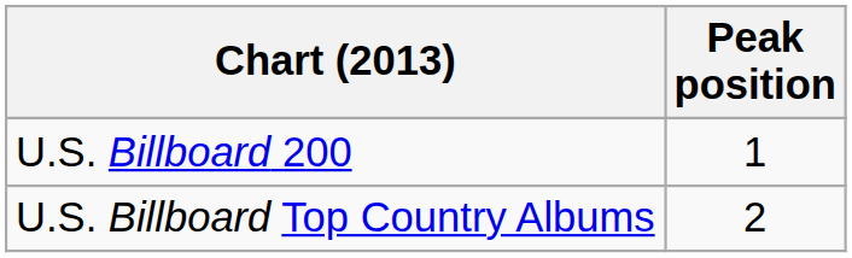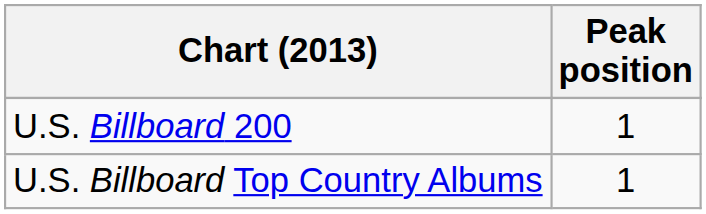 <table class="wikitable">
 <tr>
 <th>Chart (2013)</th>
 <th>Peak<br>position</th>
 </tr>
 <tr>
 </tr>
 <tr>
 <td>U.S. <a href='#'><em>Billboard</em> 200</a></td>
 <td align="center">1</td>
 </tr>
 <tr>
 <td>U.S. <em>Billboard</em> <a href='#'>Top Country Albums</a></td>
-<td align="center">2</td>
+<td align="center">1</td>
 </tr>
 </table>
